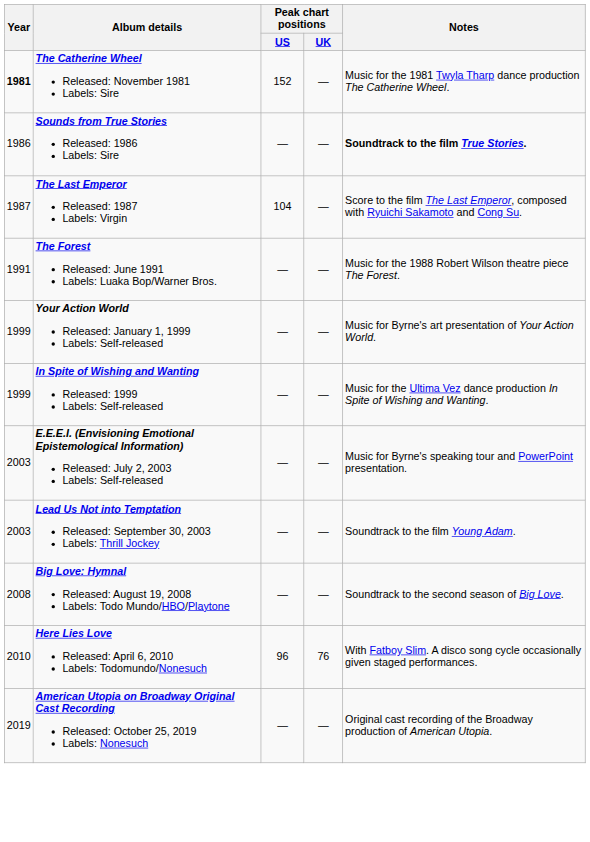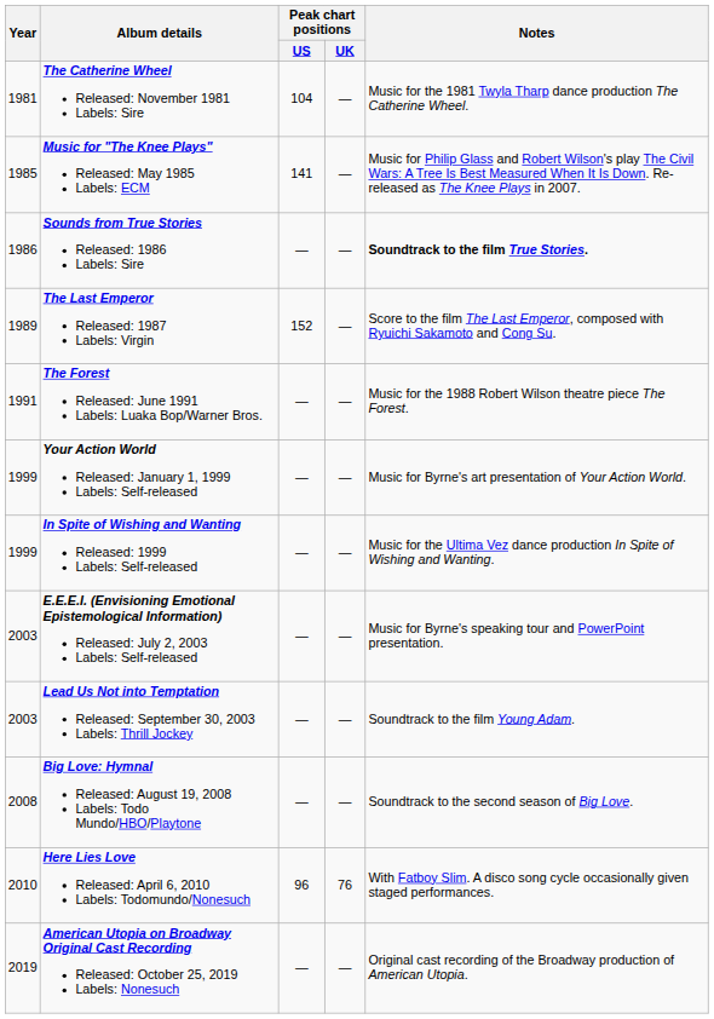 <table class="wikitable">
 <tr>
 <th rowspan="2">Year</th>
 <th rowspan="2">Album details</th>
 <th colspan="2">Peak chart positions</th>
 <th rowspan="2">Notes</th>
 </tr>
 <tr>
 <th><a href='#'>US</a></th>
 <th><a href='#'>UK</a></th>
 </tr>
 <tr>
-<td><strong>1981</strong></td>
+<td>1981</td>
 <td><strong><em><a href='#'>The Catherine Wheel</a></em></strong><br><ul><li>Released: November 1981</li><li>Labels: Sire</li></ul></td>
-<td align="center">152</td>
+<td align="center">104</td>
 <td align="center">—</td>
 <td>Music for the 1981 <a href='#'>Twyla Tharp</a> dance production <em>The Catherine Wheel</em>.</td>
+</tr>
+<tr>
+<td>1985</td>
+<td><strong><em><a href='#'>Music for "The Knee Plays"</a></em></strong><br><ul><li>Released: May 1985</li><li>Labels: <a href='#'>ECM</a></li></ul></td>
+<td align="center">141</td>
+<td align="center">—</td>
+<td>Music for <a href='#'>Philip Glass</a> and <a href='#'>Robert Wilson</a>'s play <a href='#'>The Civil Wars: A Tree Is Best Measured When It Is Down</a>. Re-released as <em><a href='#'>The Knee Plays</a></em> in 2007.</td>
 </tr>
 <tr>
 <td>1986</td>
 <td><strong><em><a href='#'>Sounds from True Stories</a></em></strong><br><ul><li>Released: 1986</li><li>Labels: Sire</li></ul></td>
 <td align="center">—</td>
 <td align="center">—</td>
 <td><strong>Soundtrack to the film <em><a href='#'>True Stories</a></em>.</strong></td>
 </tr>
 <tr>
-<td>1987</td>
+<td>1989</td>
 <td><strong><em><a href='#'>The Last Emperor</a></em></strong><br><ul><li>Released: 1987</li><li>Labels: Virgin</li></ul></td>
-<td align="center">104</td>
+<td align="center">152</td>
 <td align="center">—</td>
 <td>Score to the film <em><a href='#'>The Last Emperor</a></em>, composed with <a href='#'>Ryuichi Sakamoto</a> and <a href='#'>Cong Su</a>.</td>
 </tr>
 <tr>
 <td>1991</td>
 <td><strong><em><a href='#'>The Forest</a></em></strong><br><ul><li>Released: June 1991</li><li>Labels: Luaka Bop/Warner Bros.</li></ul></td>
 <td align="center">—</td>
 <td align="center">—</td>
 <td>Music for the 1988 Robert Wilson theatre piece <em>The Forest</em>.</td>
 </tr>
 <tr>
 <td>1999</td>
 <td><strong><em>Your Action World</em></strong><br><ul><li>Released: January 1, 1999</li><li>Labels: Self-released</li></ul></td>
 <td align="center">—</td>
 <td align="center">—</td>
 <td>Music for Byrne's art presentation of <em>Your Action World</em>.</td>
 </tr>
 <tr>
 <td>1999</td>
 <td><strong><em><a href='#'>In Spite of Wishing and Wanting</a></em></strong><br><ul><li>Released: 1999</li><li>Labels: Self-released</li></ul></td>
 <td align="center">—</td>
 <td align="center">—</td>
 <td>Music for the <a href='#'>Ultima Vez</a> dance production <em>In Spite of Wishing and Wanting</em>.</td>
 </tr>
 <tr>
 <td>2003</td>
 <td><strong><em>E.E.E.I. (Envisioning Emotional Epistemological Information)</em></strong><br><ul><li>Released: July 2, 2003</li><li>Labels: Self-released</li></ul></td>
 <td align="center">—</td>
 <td align="center">—</td>
 <td>Music for Byrne's speaking tour and <a href='#'>PowerPoint</a> presentation.</td>
 </tr>
 <tr>
 <td>2003</td>
 <td><strong><em><a href='#'>Lead Us Not into Temptation</a></em></strong><br><ul><li>Released: September 30, 2003</li><li>Labels: <a href='#'>Thrill Jockey</a></li></ul></td>
 <td align="center">—</td>
 <td align="center">—</td>
 <td>Soundtrack to the film <em><a href='#'>Young Adam</a></em>.</td>
 </tr>
 <tr>
 <td>2008</td>
 <td><strong><em><a href='#'>Big Love: Hymnal</a></em></strong><br><ul><li>Released: August 19, 2008</li><li>Labels: Todo Mundo/<a href='#'>HBO</a>/<a href='#'>Playtone</a></li></ul></td>
 <td align="center">—</td>
 <td align="center">—</td>
 <td>Soundtrack to the second season of <em><a href='#'>Big Love</a></em>.</td>
 </tr>
 <tr>
 <td>2010</td>
 <td><strong><em><a href='#'>Here Lies Love</a></em></strong><br><ul><li>Released: April 6, 2010</li><li>Labels: Todomundo/<a href='#'>Nonesuch</a></li></ul></td>
 <td align="center">96</td>
 <td align="center">76</td>
 <td>With <a href='#'>Fatboy Slim</a>. A disco song cycle occasionally given staged performances.</td>
 </tr>
 <tr>
 <td>2019</td>
 <td><strong><em><a href='#'>American Utopia on Broadway Original Cast Recording</a></em></strong><br><ul><li>Released: October 25, 2019</li><li>Labels: <a href='#'>Nonesuch</a></li></ul></td>
 <td align="center">—</td>
 <td align="center">—</td>
 <td>Original cast recording of the Broadway production of <em>American Utopia</em>.</td>
 </tr>
 </table>
